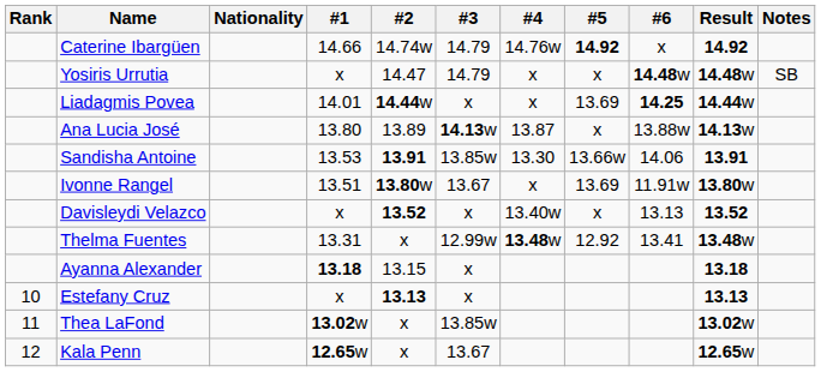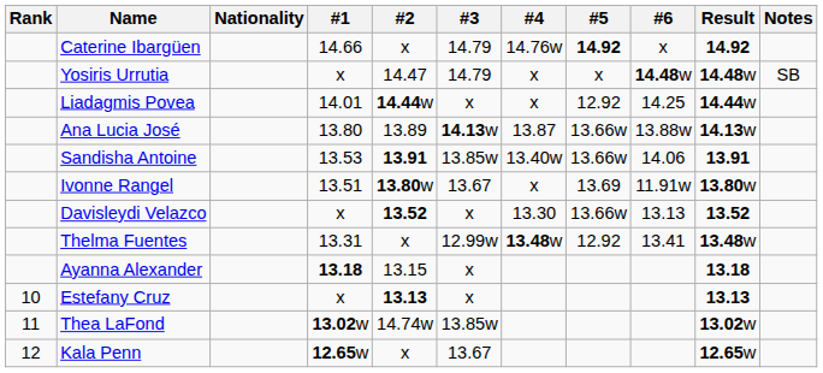 <table class="wikitable sortable" style="text-align:center">
 <tr>
 <th>Rank</th>
 <th>Name</th>
 <th>Nationality</th>
 <th>#1</th>
 <th>#2</th>
 <th>#3</th>
 <th>#4</th>
 <th>#5</th>
 <th>#6</th>
 <th>Result</th>
 <th>Notes</th>
 </tr>
 <tr>
 <td></td>
 <td align=left><a href='#'>Caterine Ibargüen</a></td>
 <td align=left></td>
 <td>14.66</td>
-<td>14.74w</td>
+<td>x</td>
 <td>14.79</td>
 <td>14.76w</td>
 <td><strong>14.92</strong></td>
 <td>x</td>
 <td><strong>14.92</strong></td>
 <td><strong></strong></td>
 </tr>
 <tr>
 <td></td>
 <td align=left><a href='#'>Yosiris Urrutia</a></td>
 <td align=left></td>
 <td>x</td>
 <td>14.47</td>
 <td>14.79</td>
 <td>x</td>
 <td>x</td>
 <td><strong>14.48</strong>w</td>
 <td><strong>14.48</strong>w</td>
 <td>SB</td>
 </tr>
 <tr>
 <td></td>
 <td align=left><a href='#'>Liadagmis Povea</a></td>
 <td align=left></td>
 <td>14.01</td>
 <td><strong>14.44</strong>w</td>
 <td>x</td>
 <td>x</td>
-<td>13.69</td>
-<td><strong>14.25</strong></td>
+<td>12.92</td>
+<td>14.25</td>
 <td><strong>14.44</strong>w</td>
 <td></td>
 </tr>
 <tr>
 <td></td>
 <td align=left><a href='#'>Ana Lucia José</a></td>
 <td align=left></td>
 <td>13.80</td>
 <td>13.89</td>
 <td><strong>14.13</strong>w</td>
 <td>13.87</td>
-<td>x</td>
+<td>13.66w</td>
 <td>13.88w</td>
 <td><strong>14.13</strong>w</td>
 <td></td>
 </tr>
 <tr>
 <td></td>
 <td align=left><a href='#'>Sandisha Antoine</a></td>
 <td align=left></td>
 <td>13.53</td>
 <td><strong>13.91</strong></td>
 <td>13.85w</td>
-<td>13.30</td>
+<td>13.40w</td>
 <td>13.66w</td>
 <td>14.06</td>
 <td><strong>13.91</strong></td>
 <td><strong></strong></td>
 </tr>
 <tr>
 <td></td>
 <td align=left><a href='#'>Ivonne Rangel</a></td>
 <td align=left></td>
 <td>13.51</td>
 <td><strong>13.80</strong>w</td>
 <td>13.67</td>
 <td>x</td>
 <td>13.69</td>
 <td>11.91w</td>
 <td><strong>13.80</strong>w</td>
 <td></td>
 </tr>
 <tr>
 <td></td>
 <td align=left><a href='#'>Davisleydi Velazco</a></td>
 <td align=left></td>
 <td>x</td>
 <td><strong>13.52</strong></td>
 <td>x</td>
-<td>13.40w</td>
-<td>x</td>
+<td>13.30</td>
+<td>13.66w</td>
 <td>13.13</td>
 <td><strong>13.52</strong></td>
 <td></td>
 </tr>
 <tr>
 <td></td>
 <td align=left><a href='#'>Thelma Fuentes</a></td>
 <td align=left></td>
 <td>13.31</td>
 <td>x</td>
 <td>12.99w</td>
 <td><strong>13.48</strong>w</td>
 <td>12.92</td>
 <td>13.41</td>
 <td><strong>13.48</strong>w</td>
 <td></td>
 </tr>
 <tr>
 <td></td>
 <td align=left><a href='#'>Ayanna Alexander</a></td>
 <td align=left></td>
 <td><strong>13.18</strong></td>
 <td>13.15</td>
 <td>x</td>
 <td></td>
 <td></td>
 <td></td>
 <td><strong>13.18</strong></td>
 <td></td>
 </tr>
 <tr>
 <td>10</td>
 <td align=left><a href='#'>Estefany Cruz</a></td>
 <td align=left></td>
 <td>x</td>
 <td><strong>13.13</strong></td>
 <td>x</td>
 <td></td>
 <td></td>
 <td></td>
 <td><strong>13.13</strong></td>
 <td></td>
 </tr>
 <tr>
 <td>11</td>
 <td align=left><a href='#'>Thea LaFond</a></td>
 <td align=left></td>
 <td><strong>13.02</strong>w</td>
-<td>x</td>
+<td>14.74w</td>
 <td>13.85w</td>
 <td></td>
 <td></td>
 <td></td>
 <td><strong>13.02</strong>w</td>
 <td></td>
 </tr>
 <tr>
 <td>12</td>
 <td align=left><a href='#'>Kala Penn</a></td>
 <td align=left></td>
 <td><strong>12.65</strong>w</td>
 <td>x</td>
 <td>13.67</td>
 <td></td>
 <td></td>
 <td></td>
 <td><strong>12.65</strong>w</td>
 <td></td>
 </tr>
 </table>
